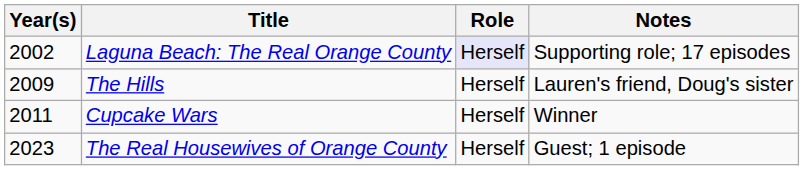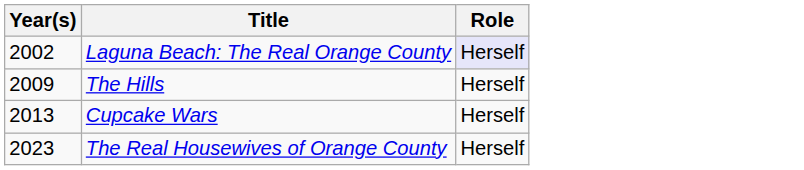 <table class="wikitable">
 <tr>
 <th>Year(s)</th>
 <th>Title</th>
 <th>Role</th>
-<th>Notes</th>
 </tr>
 <tr>
 <td>2002</td>
 <td><em><a href='#'>Laguna Beach: The Real Orange County</a></em></td>
 <td style="background: lavender;">Herself</td>
-<td>Supporting role; 17 episodes</td>
 </tr>
 <tr>
 <td>2009</td>
 <td><em><a href='#'>The Hills</a></em></td>
 <td>Herself</td>
-<td>Lauren's friend, Doug's sister</td>
 </tr>
 <tr>
-<td>2011</td>
+<td>2013</td>
 <td><em><a href='#'>Cupcake Wars</a></em></td>
 <td>Herself</td>
-<td>Winner</td>
 </tr>
 <tr>
 <td>2023</td>
 <td><em><a href='#'>The Real Housewives of Orange County</a></em></td>
 <td>Herself</td>
-<td>Guest; 1 episode</td>
 </tr>
 </table>
